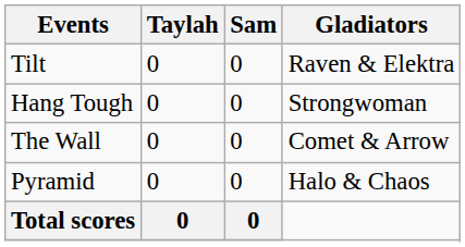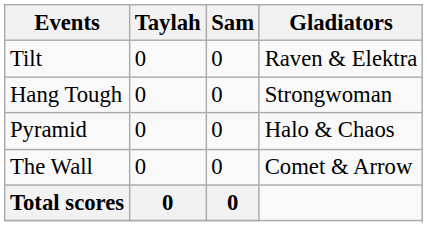 <table class="wikitable">
 <tr>
 <th>Events</th>
 <th>Taylah</th>
 <th>Sam</th>
 <th>Gladiators</th>
 </tr>
 <tr>
 <td>Tilt</td>
 <td>0</td>
 <td>0</td>
 <td>Raven & Elektra</td>
 </tr>
 <tr>
 <td>Hang Tough</td>
 <td>0</td>
 <td>0</td>
 <td>Strongwoman</td>
 </tr>
 <tr>
+<td>Pyramid</td>
+<td>0</td>
+<td>0</td>
+<td>Halo & Chaos</td>
+</tr>
+<tr>
 <td>The Wall</td>
 <td>0</td>
 <td>0</td>
 <td>Comet & Arrow</td>
-</tr>
-<tr>
-<td>Pyramid</td>
-<td>0</td>
-<td>0</td>
-<td>Halo & Chaos</td>
 </tr>
 <tr>
 <th>Total scores</th>
 <th>0</th>
 <th>0</th>
 </tr>
 <tr>
 </tr>
 </table>
